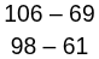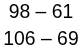 <table style="text-align:center">
 <tr>
 <th width=200></th>
 <th width=100></th>
 <th width=200></th>
 </tr>
 <tr>
 <td align=right></td>
-<td>106 – 69</td>
+<td>98 – 61</td>
 <td align=left></td>
 </tr>
 <tr>
 <td align=right></td>
-<td>98 – 61</td>
+<td>106 – 69</td>
 <td align=left></td>
 </tr>
 </table>
